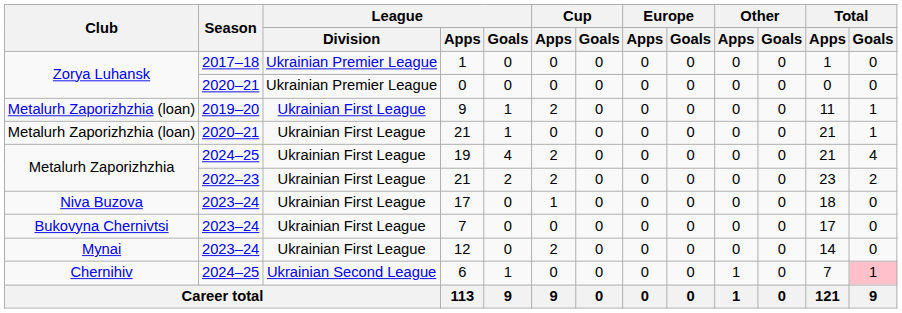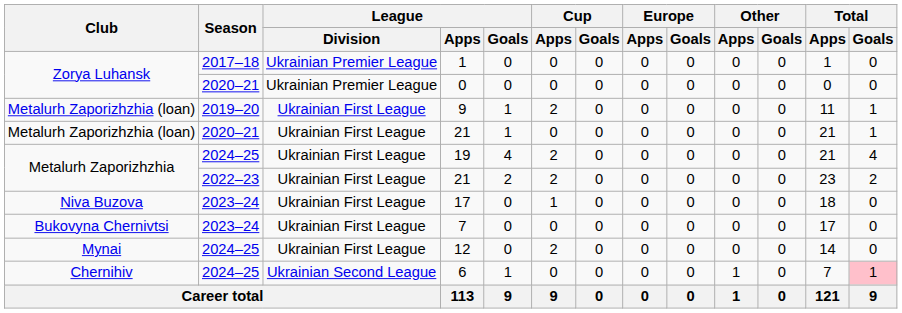 <table class="wikitable" style="text-align:center">
 <tr>
 <th rowspan="2">Club</th>
 <th rowspan="2">Season</th>
 <th colspan="3">League</th>
 <th colspan="2">Cup</th>
 <th colspan="2">Europe</th>
 <th colspan="2">Other</th>
 <th colspan="2">Total</th>
 </tr>
 <tr>
 <th>Division</th>
 <th>Apps</th>
 <th>Goals</th>
 <th>Apps</th>
 <th>Goals</th>
 <th>Apps</th>
 <th>Goals</th>
 <th>Apps</th>
 <th>Goals</th>
 <th>Apps</th>
 <th>Goals</th>
 </tr>
 <tr>
 <td rowspan="2"><a href='#'>Zorya Luhansk</a></td>
 <td><a href='#'>2017–18</a></td>
 <td><a href='#'>Ukrainian Premier League</a></td>
 <td>1</td>
 <td>0</td>
 <td>0</td>
 <td>0</td>
 <td>0</td>
 <td>0</td>
 <td>0</td>
 <td>0</td>
 <td>1</td>
 <td>0</td>
 </tr>
 <tr>
 <td><a href='#'>2020–21</a></td>
 <td>Ukrainian Premier League</td>
 <td>0</td>
 <td>0</td>
 <td>0</td>
 <td>0</td>
 <td>0</td>
 <td>0</td>
 <td>0</td>
 <td>0</td>
 <td>0</td>
 <td>0</td>
 </tr>
 <tr>
 <td><a href='#'>Metalurh Zaporizhzhia</a> (loan)</td>
 <td><a href='#'>2019–20</a></td>
 <td><a href='#'>Ukrainian First League</a></td>
 <td>9</td>
 <td>1</td>
 <td>2</td>
 <td>0</td>
 <td>0</td>
 <td>0</td>
 <td>0</td>
 <td>0</td>
 <td>11</td>
 <td>1</td>
 </tr>
 <tr>
 <td>Metalurh Zaporizhzhia (loan)</td>
 <td><a href='#'>2020–21</a></td>
 <td>Ukrainian First League</td>
 <td>21</td>
 <td>1</td>
 <td>0</td>
 <td>0</td>
 <td>0</td>
 <td>0</td>
 <td>0</td>
 <td>0</td>
 <td>21</td>
 <td>1</td>
 </tr>
 <tr>
 <td rowspan="2">Metalurh Zaporizhzhia</td>
 <td><a href='#'>2024–25</a></td>
 <td>Ukrainian First League</td>
 <td>19</td>
 <td>4</td>
 <td>2</td>
 <td>0</td>
 <td>0</td>
 <td>0</td>
 <td>0</td>
 <td>0</td>
 <td>21</td>
 <td>4</td>
 </tr>
 <tr>
 <td><a href='#'>2022–23</a></td>
 <td>Ukrainian First League</td>
 <td>21</td>
 <td>2</td>
 <td>2</td>
 <td>0</td>
 <td>0</td>
 <td>0</td>
 <td>0</td>
 <td>0</td>
 <td>23</td>
 <td>2</td>
 </tr>
 <tr>
 <td><a href='#'>Niva Buzova</a></td>
 <td><a href='#'>2023–24</a></td>
 <td>Ukrainian First League</td>
 <td>17</td>
 <td>0</td>
 <td>1</td>
 <td>0</td>
 <td>0</td>
 <td>0</td>
 <td>0</td>
 <td>0</td>
 <td>18</td>
 <td>0</td>
 </tr>
 <tr>
 <td><a href='#'>Bukovyna Chernivtsi</a></td>
 <td><a href='#'>2023–24</a></td>
 <td>Ukrainian First League</td>
 <td>7</td>
 <td>0</td>
 <td>0</td>
 <td>0</td>
 <td>0</td>
 <td>0</td>
 <td>0</td>
 <td>0</td>
 <td>17</td>
 <td>0</td>
 </tr>
 <tr>
 <td><a href='#'>Mynai</a></td>
-<td><a href='#'>2023–24</a></td>
+<td><a href='#'>2024–25</a></td>
 <td>Ukrainian First League</td>
 <td>12</td>
 <td>0</td>
 <td>2</td>
 <td>0</td>
 <td>0</td>
 <td>0</td>
 <td>0</td>
 <td>0</td>
 <td>14</td>
 <td>0</td>
 </tr>
 <tr>
 <td><a href='#'>Chernihiv</a></td>
 <td><a href='#'>2024–25</a></td>
 <td><a href='#'>Ukrainian Second League</a></td>
 <td>6</td>
 <td>1</td>
 <td>0</td>
 <td>0</td>
 <td>0</td>
 <td>0</td>
 <td>1</td>
 <td>0</td>
 <td>7</td>
 <td style="background: pink;">1</td>
 </tr>
 <tr>
 <th colspan="3">Career total</th>
 <th>113</th>
 <th>9</th>
 <th>9</th>
 <th>0</th>
 <th>0</th>
 <th>0</th>
 <th>1</th>
 <th>0</th>
 <th>121</th>
 <th>9</th>
 </tr>
 </table>
